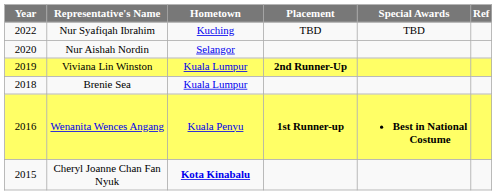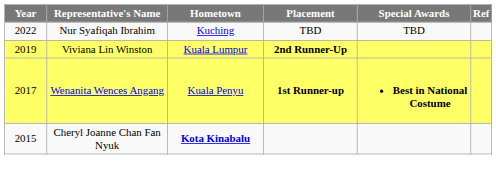 <table class="wikitable sortable" style="font-size: 85%; text-align:center">
 <tr>
 <th width="80" style="background-color:#787878;color:#FFFFFF;">Year</th>
 <th width="230" style="background-color:#787878;color:#FFFFFF;">Representative's Name</th>
 <th width="200" style="background-color:#787878;color:#FFFFFF;">Hometown</th>
 <th width="200" style="background-color:#787878;color:#FFFFFF;">Placement</th>
 <th width="210" style="background-color:#787878;color:#FFFFFF;">Special Awards</th>
 <th width="8" style="background-color:#787878;color:#FFFFFF;">Ref</th>
 </tr>
 <tr>
 <td>2022</td>
 <td>Nur Syafiqah Ibrahim</td>
 <td><a href='#'>Kuching</a></td>
 <td>TBD</td>
 <td>TBD</td>
 <td></td>
 </tr>
-<tr>
-<td>2020</td>
-<td>Nur Aishah Nordin</td>
-<td><a href='#'>Selangor</a></td>
-<td></td>
-<td></td>
-<td></td>
-</tr>
 <tr style="background-color:#FFFF66">
 <td>2019</td>
 <td>Viviana Lin Winston</td>
 <td><a href='#'>Kuala Lumpur</a></td>
 <td><strong>2nd Runner-Up</strong></td>
 <td></td>
 <td></td>
 </tr>
-<tr>
-<td>2018</td>
-<td>Brenie Sea</td>
-<td><a href='#'>Kuala Lumpur</a></td>
-<td></td>
-<td></td>
-<td></td>
-</tr>
 <tr style="background-color:#FFFF66">
-<td>2016</td>
+<td>2017</td>
 <td><a href='#'>Wenanita Wences Angang</a></td>
 <td><a href='#'>Kuala Penyu</a></td>
 <td><strong>1st Runner-up</strong></td>
 <td><br><ul><li><strong>Best in National Costume</strong></li></ul></td>
 <td></td>
 </tr>
 <tr>
 <td>2015</td>
 <td>Cheryl Joanne Chan Fan Nyuk</td>
 <td><strong><a href='#'>Kota Kinabalu</a></strong></td>
 <td></td>
 <td></td>
 <td></td>
 </tr>
 </table>
